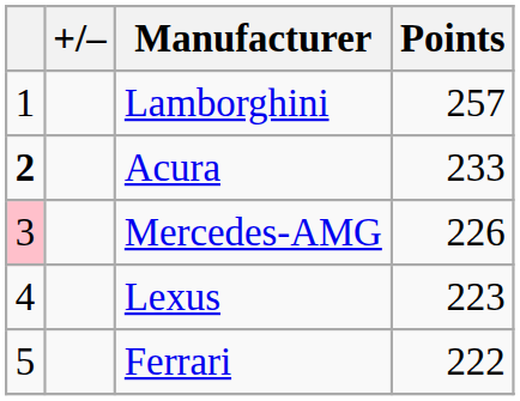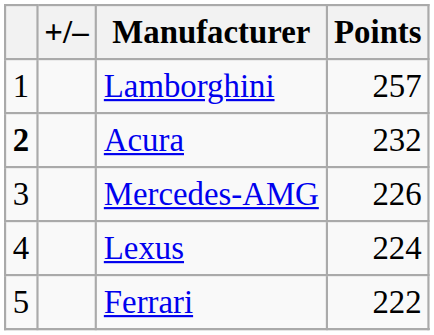 <table class="wikitable" style="font-size: 95%;">
 <tr>
 <th scope="col"></th>
 <th scope="col">+/–</th>
 <th scope="col">Manufacturer</th>
 <th scope="col">Points</th>
 </tr>
 <tr>
 <td align=center>1</td>
 <td align="left"></td>
 <td> <a href='#'>Lamborghini</a></td>
 <td align=right>257</td>
 </tr>
 <tr>
 <td align=center><strong>2</strong></td>
 <td align="left"></td>
 <td> <a href='#'>Acura</a></td>
-<td align=right>233</td>
+<td align=right>232</td>
 </tr>
 <tr>
-<td align=center style="background: pink;">3</td>
+<td align=center>3</td>
 <td align="left"></td>
 <td> <a href='#'>Mercedes-AMG</a></td>
 <td align=right>226</td>
 </tr>
 <tr>
 <td align=center>4</td>
 <td align="left"></td>
 <td> <a href='#'>Lexus</a></td>
-<td align=right>223</td>
+<td align=right>224</td>
 </tr>
 <tr>
 <td align=center>5</td>
 <td align="left"></td>
 <td> <a href='#'>Ferrari</a></td>
 <td align=right>222</td>
 </tr>
 <tr>
 </tr>
 </table>
